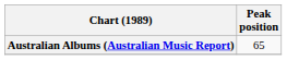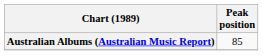 <table class="wikitable sortable plainrowheaders" style="text-align:center">
 <tr>
 <th scope="col">Chart (1989)</th>
 <th scope="col">Peak<br>position</th>
 </tr>
 <tr>
 <th scope="row">Australian Albums (<a href='#'>Australian Music Report</a>)</th>
-<td>65</td>
+<td>85</td>
 </tr>
 <tr>
 </tr>
 </table>
